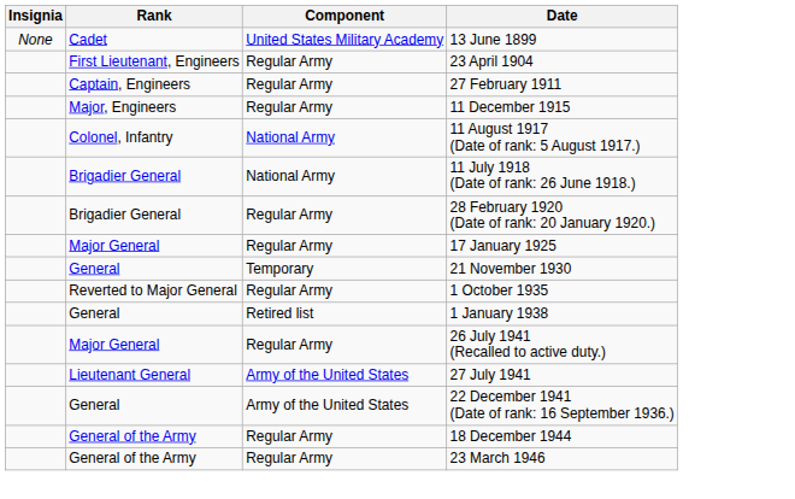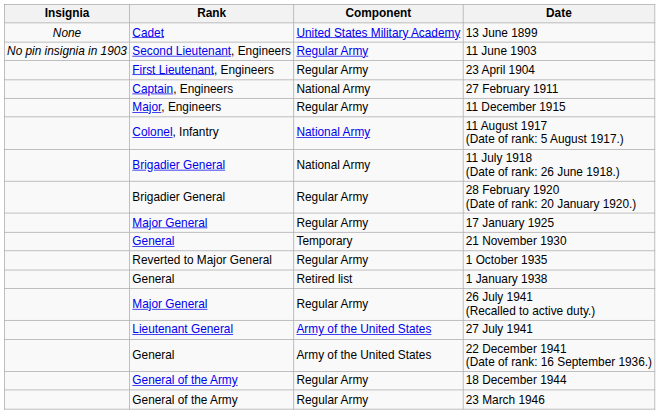 <table class="wikitable">
 <tr>
 <th>Insignia</th>
 <th>Rank</th>
 <th>Component</th>
 <th>Date</th>
 </tr>
 <tr>
 <td align="center"><em>None</em></td>
 <td><a href='#'>Cadet</a></td>
 <td><a href='#'>United States Military Academy</a></td>
 <td>13 June 1899</td>
 </tr>
 <tr>
+<td align="center"><em>No pin insignia in 1903</em></td>
+<td><a href='#'>Second Lieutenant</a>, Engineers</td>
+<td><a href='#'>Regular Army</a></td>
+<td>11 June 1903</td>
+</tr>
+<tr>
 <td align="center"></td>
 <td><a href='#'>First Lieutenant</a>, Engineers</td>
 <td>Regular Army</td>
 <td>23 April 1904</td>
 </tr>
 <tr>
 <td align="center"></td>
 <td><a href='#'>Captain</a>, Engineers</td>
-<td>Regular Army</td>
+<td>National Army</td>
 <td>27 February 1911</td>
 </tr>
 <tr>
 <td align="center"></td>
 <td><a href='#'>Major</a>, Engineers</td>
 <td>Regular Army</td>
 <td>11 December 1915</td>
 </tr>
 <tr>
 <td align="center"></td>
 <td><a href='#'>Colonel</a>, Infantry</td>
 <td><a href='#'>National Army</a></td>
 <td>11 August 1917<br>(Date of rank: 5 August 1917.)</td>
 </tr>
 <tr>
 <td align="center"></td>
 <td><a href='#'>Brigadier General</a></td>
 <td>National Army</td>
 <td>11 July 1918<br>(Date of rank: 26 June 1918.)</td>
 </tr>
 <tr>
 <td align="center"></td>
 <td>Brigadier General</td>
 <td>Regular Army</td>
 <td>28 February 1920<br>(Date of rank: 20 January 1920.)</td>
 </tr>
 <tr>
 <td align="center"></td>
 <td><a href='#'>Major General</a></td>
 <td>Regular Army</td>
 <td>17 January 1925</td>
 </tr>
 <tr>
 <td align="center"></td>
 <td><a href='#'>General</a></td>
 <td>Temporary</td>
 <td>21 November 1930</td>
 </tr>
 <tr>
 <td align="center"></td>
 <td>Reverted to Major General</td>
 <td>Regular Army</td>
 <td>1 October 1935</td>
 </tr>
 <tr>
 <td align="center"></td>
 <td>General</td>
 <td>Retired list</td>
 <td>1 January 1938</td>
 </tr>
 <tr>
 <td align="center"></td>
 <td><a href='#'>Major General</a></td>
 <td>Regular Army</td>
 <td>26 July 1941<br>(Recalled to active duty.)</td>
 </tr>
 <tr>
 <td align="center"></td>
 <td><a href='#'>Lieutenant General</a></td>
 <td><a href='#'>Army of the United States</a></td>
 <td>27 July 1941</td>
 </tr>
 <tr>
 <td align="center"></td>
 <td>General</td>
 <td>Army of the United States</td>
 <td>22 December 1941<br>(Date of rank: 16 September 1936.)</td>
 </tr>
 <tr>
 <td align="center"></td>
 <td><a href='#'>General of the Army</a></td>
 <td>Regular Army</td>
 <td>18 December 1944</td>
 </tr>
 <tr>
 <td align="center"></td>
 <td>General of the Army</td>
 <td>Regular Army</td>
 <td>23 March 1946</td>
 </tr>
 </table>
